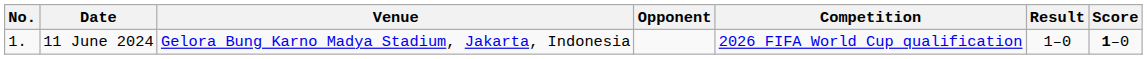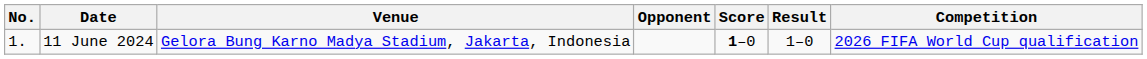 <table class="wikitable" style="font-size:100%;">
 <tr>
 <th>No.</th>
 <th>Date</th>
 <th>Venue</th>
 <th>Opponent</th>
+<th>Score</th>
+<th>Result</th>
 <th>Competition</th>
-<th>Result</th>
-<th>Score</th>
 </tr>
 <tr>
 <td>1.</td>
 <td>11 June 2024</td>
 <td><a href='#'>Gelora Bung Karno Madya Stadium</a>, <a href='#'>Jakarta</a>, Indonesia</td>
 <td></td>
+<td align=center><strong>1</strong>–0</td>
+<td align=center>1–0</td>
 <td><a href='#'>2026 FIFA World Cup qualification</a></td>
-<td align=center>1–0</td>
-<td align=center><strong>1</strong>–0</td>
 </tr>
 </table>
